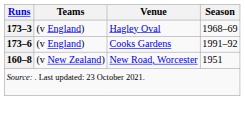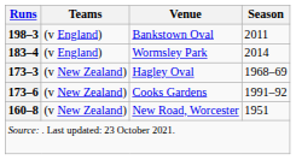 <table class="wikitable">
 <tr>
 <th><a href='#'>Runs</a></th>
 <th>Teams</th>
 <th>Venue</th>
 <th>Season</th>
 </tr>
 <tr>
+<th>198–3</th>
+<td> (v <a href='#'>England</a>)</td>
+<td><a href='#'>Bankstown Oval</a></td>
+<td>2011</td>
+</tr>
+<tr>
+<th>183–4</th>
+<td> (v <a href='#'>England</a>)</td>
+<td><a href='#'>Wormsley Park</a></td>
+<td>2014</td>
+</tr>
+<tr>
 <th>173–3</th>
-<td> (v <a href='#'>England</a>)</td>
+<td> (v <a href='#'>New Zealand</a>)</td>
 <td><a href='#'>Hagley Oval</a></td>
 <td>1968–69</td>
 </tr>
 <tr>
 <th>173–6</th>
-<td> (v <a href='#'>England</a>)</td>
+<td> (v <a href='#'>New Zealand</a>)</td>
 <td><a href='#'>Cooks Gardens</a></td>
 <td>1991–92</td>
 </tr>
 <tr>
 <th>160–8</th>
 <td> (v <a href='#'>New Zealand</a>)</td>
 <td><a href='#'>New Road, Worcester</a></td>
 <td>1951</td>
 </tr>
 <tr>
 <td colspan="4"><small><em>Source: </em>. Last updated: 23 October 2021.</small><br><br><small></small></td>
 </tr>
 </table>
